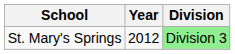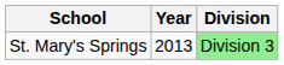 <table class="wikitable">
 <tr>
 <th>School</th>
 <th>Year</th>
 <th>Division</th>
 </tr>
 <tr>
 <td>St. Mary's Springs</td>
-<td>2012</td>
+<td>2013</td>
 <td style="background: lightgreen;">Division 3</td>
 </tr>
 </table>
